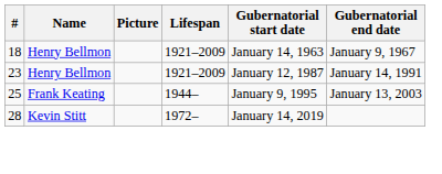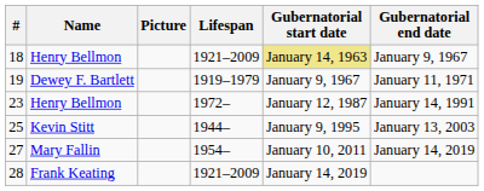 <table class="sortable wikitable">
 <tr>
 <th><abbr>#</abbr></th>
 <th>Name</th>
 <th>Picture</th>
 <th>Lifespan</th>
 <th style="text-align:center;">Gubernatorial<br>start date</th>
 <th style="text-align:center;">Gubernatorial<br>end date</th>
 </tr>
 <tr>
 <td>18</td>
 <td><a href='#'>Henry Bellmon</a></td>
 <td></td>
 <td>1921–2009</td>
-<td>January 14, 1963</td>
+<td style="background: khaki;">January 14, 1963</td>
 <td>January 9, 1967</td>
+</tr>
+<tr>
+<td>19</td>
+<td><a href='#'>Dewey F. Bartlett</a></td>
+<td></td>
+<td>1919–1979</td>
+<td>January 9, 1967</td>
+<td>January 11, 1971</td>
 </tr>
 <tr>
 <td>23</td>
 <td><a href='#'>Henry Bellmon</a></td>
 <td></td>
-<td>1921–2009</td>
+<td>1972–</td>
 <td>January 12, 1987</td>
 <td>January 14, 1991</td>
 </tr>
 <tr>
 <td>25</td>
-<td><a href='#'>Frank Keating</a></td>
+<td><a href='#'>Kevin Stitt</a></td>
 <td></td>
 <td>1944–</td>
 <td>January 9, 1995</td>
 <td>January 13, 2003</td>
 </tr>
 <tr>
+<td>27</td>
+<td><a href='#'>Mary Fallin</a></td>
+<td></td>
+<td>1954–</td>
+<td>January 10, 2011</td>
+<td>January 14, 2019</td>
+</tr>
+<tr>
 <td>28</td>
-<td><a href='#'>Kevin Stitt</a></td>
+<td><a href='#'>Frank Keating</a></td>
 <td></td>
-<td>1972–</td>
+<td>1921–2009</td>
 <td>January 14, 2019</td>
 <td></td>
 </tr>
 </table>
